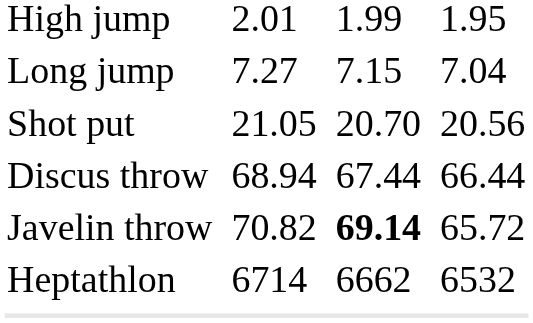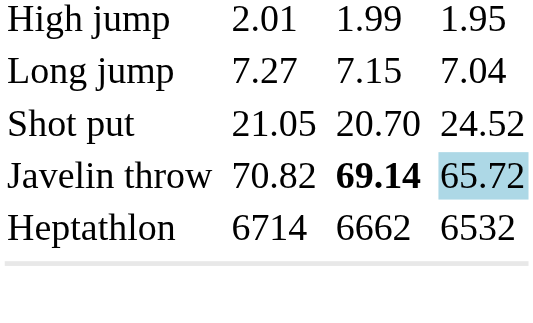 <table>
 <tr>
 <td>High jump<br></td>
 <td></td>
 <td>2.01</td>
 <td></td>
 <td>1.99</td>
 <td></td>
 <td>1.95</td>
 </tr>
 <tr>
 <td>Long jump<br></td>
 <td></td>
 <td>7.27</td>
 <td></td>
 <td>7.15</td>
 <td></td>
 <td>7.04</td>
 </tr>
 <tr>
 <td>Shot put<br></td>
 <td></td>
 <td>21.05</td>
 <td></td>
 <td>20.70</td>
 <td></td>
-<td>20.56</td>
-</tr>
-<tr>
-<td>Discus throw<br></td>
-<td></td>
-<td>68.94</td>
-<td></td>
-<td>67.44</td>
-<td></td>
-<td>66.44</td>
+<td>24.52</td>
 </tr>
 <tr>
 <td>Javelin throw<br></td>
 <td></td>
 <td>70.82</td>
 <td></td>
 <td><strong>69.14</strong></td>
 <td></td>
-<td>65.72</td>
+<td style="background: lightblue;">65.72</td>
 </tr>
 <tr>
 <td>Heptathlon<br></td>
 <td></td>
 <td>6714</td>
 <td></td>
 <td>6662</td>
 <td></td>
 <td>6532</td>
 </tr>
 <tr>
 </tr>
 <tr bgcolor= e8e8e8>
 <td colspan=7></td>
 </tr>
 </table>
